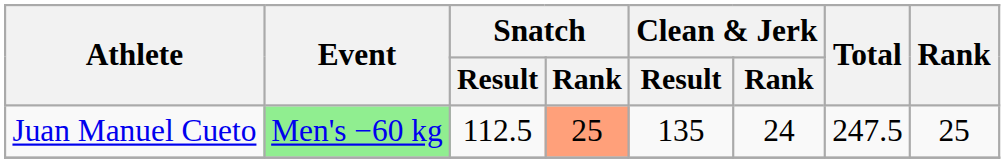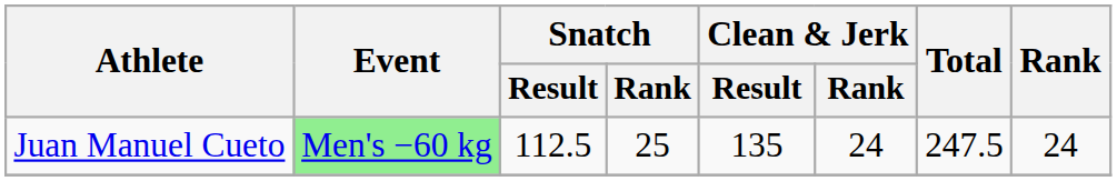 <table class="wikitable" style="font-size:90%">
 <tr>
 <th rowspan="2">Athlete</th>
 <th rowspan="2">Event</th>
 <th colspan="2">Snatch</th>
 <th colspan="2">Clean & Jerk</th>
 <th rowspan="2">Total</th>
 <th rowspan="2">Rank</th>
 </tr>
 <tr style="font-size:95%">
 <th>Result</th>
 <th>Rank</th>
 <th>Result</th>
 <th>Rank</th>
 </tr>
 <tr align=center>
 <td align=left><a href='#'>Juan Manuel Cueto</a></td>
 <td align=left style="background: lightgreen;"><a href='#'>Men's −60 kg</a></td>
 <td>112.5</td>
-<td style="background: lightsalmon;">25</td>
+<td>25</td>
 <td>135</td>
 <td>24</td>
 <td>247.5</td>
-<td>25</td>
+<td>24</td>
 </tr>
 <tr align=center>
 </tr>
 </table>
